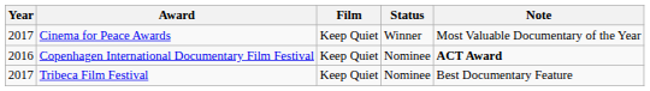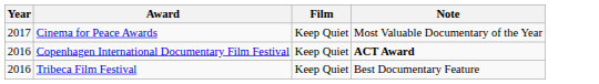 <table class="wikitable sortable">
 <tr>
 <th>Year</th>
 <th>Award</th>
 <th>Film</th>
-<th>Status</th>
 <th>Note</th>
 </tr>
 <tr>
 <td>2017</td>
 <td><a href='#'>Cinema for Peace Awards</a></td>
 <td>Keep Quiet</td>
-<td>Winner</td>
 <td>Most Valuable Documentary of the Year</td>
 </tr>
 <tr>
 <td>2016</td>
 <td><a href='#'>Copenhagen International Documentary Film Festival</a></td>
 <td>Keep Quiet</td>
-<td>Nominee</td>
 <td><strong>ACT Award</strong></td>
 </tr>
 <tr>
-<td>2017</td>
+<td>2016</td>
 <td><a href='#'>Tribeca Film Festival</a></td>
 <td>Keep Quiet</td>
-<td>Nominee</td>
 <td>Best Documentary Feature</td>
 </tr>
 </table>
